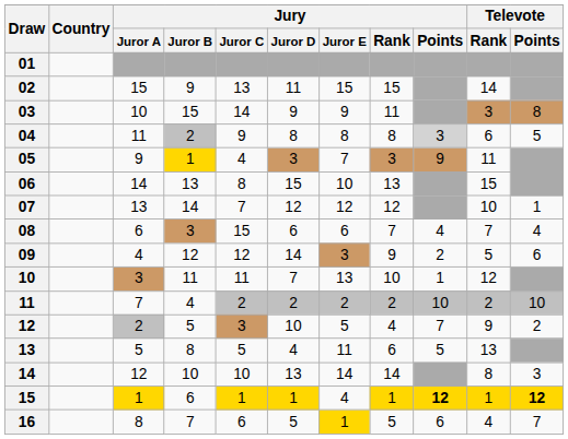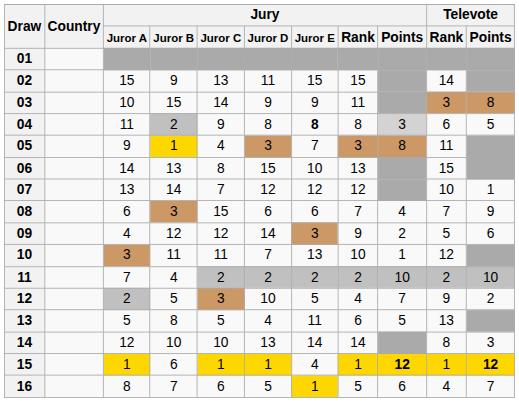 <table class="sortable wikitable collapsible plainrowheaders" style="text-align:center;">
 <tr>
 </tr>
 <tr>
 <th scope="col" rowspan="2">Draw</th>
 <th scope="col" rowspan="2">Country</th>
 <th scope="col" colspan="7">Jury</th>
 <th scope="col" colspan="2">Televote</th>
 </tr>
 <tr>
 <th scope="col"><small>Juror A</small></th>
 <th scope="col"><small>Juror B</small></th>
 <th scope="col"><small>Juror C</small></th>
 <th scope="col"><small>Juror D</small></th>
 <th scope="col"><small>Juror E</small></th>
 <th scope="col">Rank</th>
 <th scope="col">Points</th>
 <th scope="col">Rank</th>
 <th scope="col">Points</th>
 </tr>
 <tr class="sortbottom">
 <th scope="row" style="text-align:center;">01</th>
 <td style="text-align:left;"></td>
 <td style="background:#AAAAAA;"></td>
 <td style="background:#AAAAAA;"></td>
 <td style="background:#AAAAAA;"></td>
 <td style="background:#AAAAAA;"></td>
 <td style="background:#AAAAAA;"></td>
 <td style="background:#AAAAAA;"></td>
 <td style="background:#AAAAAA;"></td>
 <td style="background:#AAAAAA;"></td>
 <td style="background:#AAAAAA;"></td>
 </tr>
 <tr>
 <th scope="row" style="text-align:center;">02</th>
 <td style="text-align:left;"></td>
 <td>15</td>
 <td>9</td>
 <td>13</td>
 <td>11</td>
 <td>15</td>
 <td>15</td>
 <td style="background:#AAAAAA;"></td>
 <td>14</td>
 <td style="background:#AAAAAA;"></td>
 </tr>
 <tr>
 <th scope="row" style="text-align:center;">03</th>
 <td style="text-align:left;"></td>
 <td>10</td>
 <td>15</td>
 <td>14</td>
 <td>9</td>
 <td>9</td>
 <td>11</td>
 <td style="background:#AAAAAA;"></td>
 <td style="background:#CC9966;">3</td>
 <td style="background:#CC9966;">8</td>
 </tr>
 <tr>
 <th scope="row" style="text-align:center;">04</th>
 <td style="text-align:left;"></td>
 <td>11</td>
 <td style="background:silver;">2</td>
 <td>9</td>
 <td>8</td>
-<td>8</td>
+<td><strong>8</strong></td>
 <td>8</td>
 <td style="background: lightgrey;">3</td>
 <td>6</td>
 <td>5</td>
 </tr>
 <tr>
 <th scope="row" style="text-align:center;">05</th>
 <td style="text-align:left;"></td>
 <td>9</td>
 <td style="background:gold;">1</td>
 <td>4</td>
 <td style="background:#CC9966;">3</td>
 <td>7</td>
 <td style="background:#CC9966;">3</td>
-<td style="background:#CC9966;">9</td>
+<td style="background:#CC9966;">8</td>
 <td>11</td>
 <td style="background:#AAAAAA;"></td>
 </tr>
 <tr>
 <th scope="row" style="text-align:center;">06</th>
 <td style="text-align:left;"></td>
 <td>14</td>
 <td>13</td>
 <td>8</td>
 <td>15</td>
 <td>10</td>
 <td>13</td>
 <td style="background:#AAAAAA;"></td>
 <td>15</td>
 <td style="background:#AAAAAA;"></td>
 </tr>
 <tr>
 <th scope="row" style="text-align:center;">07</th>
 <td style="text-align:left;"></td>
 <td>13</td>
 <td>14</td>
 <td>7</td>
 <td>12</td>
 <td>12</td>
 <td>12</td>
 <td style="background:#AAAAAA;"></td>
 <td>10</td>
 <td>1</td>
 </tr>
 <tr>
 <th scope="row" style="text-align:center;">08</th>
 <td style="text-align:left;"></td>
 <td>6</td>
 <td style="background:#CC9966;">3</td>
 <td>15</td>
 <td>6</td>
 <td>6</td>
 <td>7</td>
 <td>4</td>
 <td>7</td>
-<td>4</td>
+<td>9</td>
 </tr>
 <tr>
 <th scope="row" style="text-align:center;">09</th>
 <td style="text-align:left;"></td>
 <td>4</td>
 <td>12</td>
 <td>12</td>
 <td>14</td>
 <td style="background:#CC9966;">3</td>
 <td>9</td>
 <td>2</td>
 <td>5</td>
 <td>6</td>
 </tr>
 <tr>
 <th scope="row" style="text-align:center;">10</th>
 <td style="text-align:left;"></td>
 <td style="background:#CC9966;">3</td>
 <td>11</td>
 <td>11</td>
 <td>7</td>
 <td>13</td>
 <td>10</td>
 <td>1</td>
 <td>12</td>
 <td style="background:#AAAAAA;"></td>
 </tr>
 <tr>
 <th scope="row" style="text-align:center;">11</th>
 <td style="text-align:left;"></td>
 <td>7</td>
 <td>4</td>
 <td style="background:silver;">2</td>
 <td style="background:silver;">2</td>
 <td style="background:silver;">2</td>
 <td style="background:silver;">2</td>
 <td style="background:silver;">10</td>
 <td style="background:silver;">2</td>
 <td style="background:silver;">10</td>
 </tr>
 <tr>
 <th scope="row" style="text-align:center;">12</th>
 <td style="text-align:left;"></td>
 <td style="background:silver;">2</td>
 <td>5</td>
 <td style="background:#CC9966;">3</td>
 <td>10</td>
 <td>5</td>
 <td>4</td>
 <td>7</td>
 <td>9</td>
 <td>2</td>
 </tr>
 <tr>
 <th scope="row" style="text-align:center;">13</th>
 <td style="text-align:left;"></td>
 <td>5</td>
 <td>8</td>
 <td>5</td>
 <td>4</td>
 <td>11</td>
 <td>6</td>
 <td>5</td>
 <td>13</td>
 <td style="background:#AAAAAA;"></td>
 </tr>
 <tr>
 <th scope="row" style="text-align:center;">14</th>
 <td style="text-align:left;"></td>
 <td>12</td>
 <td>10</td>
 <td>10</td>
 <td>13</td>
 <td>14</td>
 <td>14</td>
 <td style="background:#AAAAAA;"></td>
 <td>8</td>
 <td>3</td>
 </tr>
 <tr>
 <th scope="row" style="text-align:center;">15</th>
 <td style="text-align:left;"></td>
 <td style="background:gold;">1</td>
 <td>6</td>
 <td style="background:gold;">1</td>
 <td style="background:gold;">1</td>
 <td>4</td>
 <td style="background:gold;">1</td>
 <td style="background:gold;"><strong>12</strong></td>
 <td style="background:gold;">1</td>
 <td style="background:gold;"><strong>12</strong></td>
 </tr>
 <tr>
 <th scope="row" style="text-align:center;">16</th>
 <td style="text-align:left;"></td>
 <td>8</td>
 <td>7</td>
 <td>6</td>
 <td>5</td>
 <td style="background:gold;">1</td>
 <td>5</td>
 <td>6</td>
 <td>4</td>
 <td>7</td>
 </tr>
 </table>
